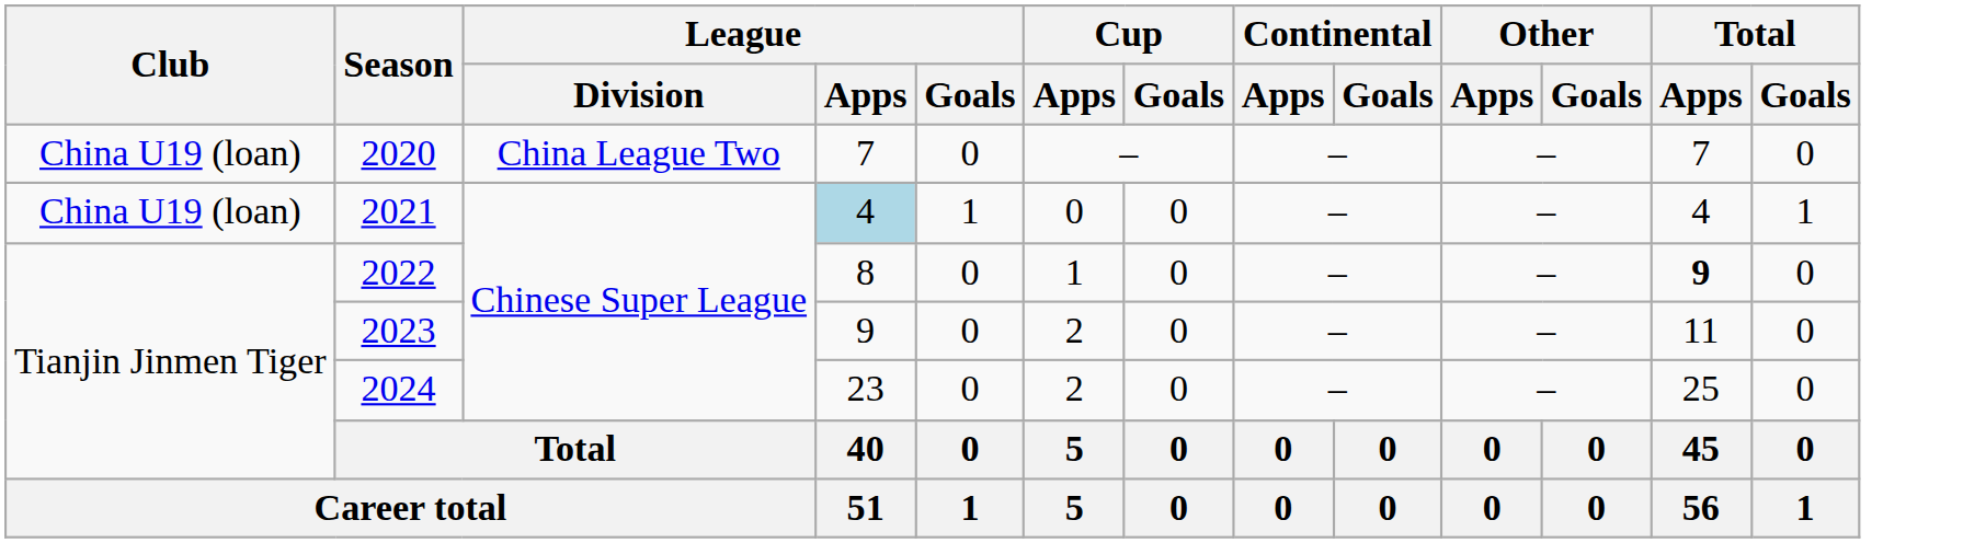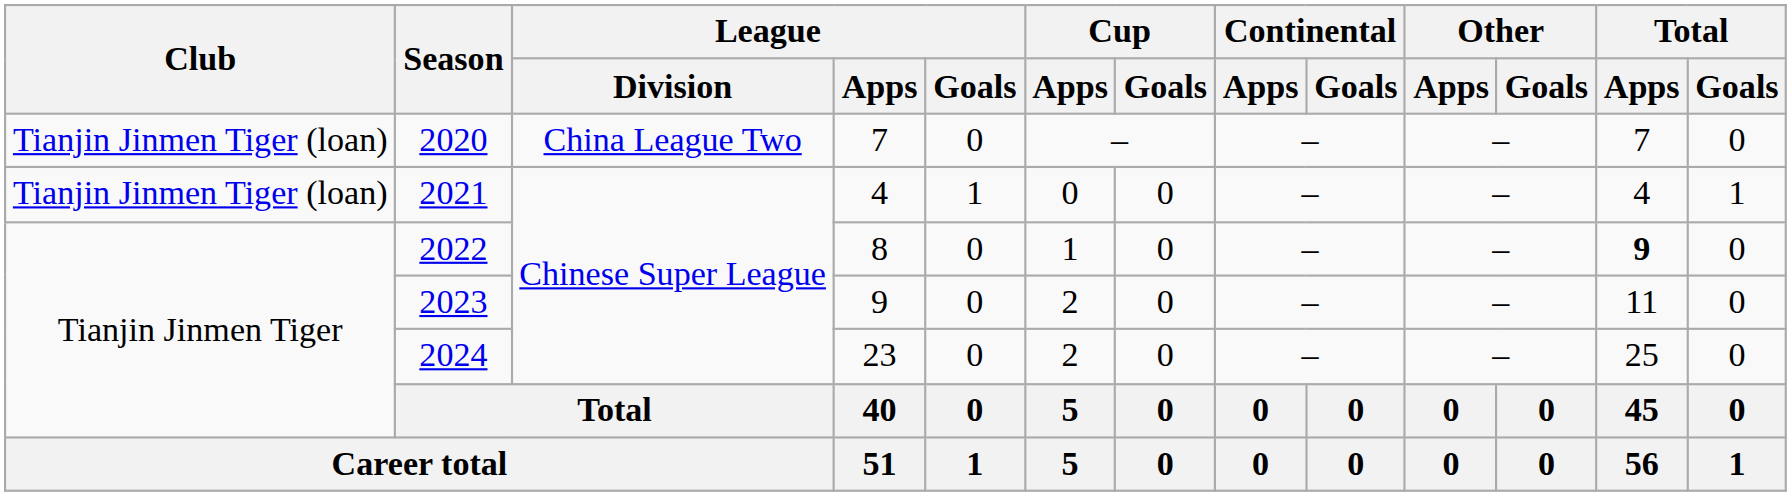 <table class="wikitable" style="text-align: center">
 <tr>
 <th rowspan="2">Club</th>
 <th rowspan="2">Season</th>
 <th colspan="3">League</th>
 <th colspan="2">Cup</th>
 <th colspan="2">Continental</th>
 <th colspan="2">Other</th>
 <th colspan="2">Total</th>
 </tr>
 <tr>
 <th>Division</th>
 <th>Apps</th>
 <th>Goals</th>
 <th>Apps</th>
 <th>Goals</th>
 <th>Apps</th>
 <th>Goals</th>
 <th>Apps</th>
 <th>Goals</th>
 <th>Apps</th>
 <th>Goals</th>
 </tr>
 <tr>
-<td><a href='#'>China U19</a> (loan)</td>
+<td><a href='#'>Tianjin Jinmen Tiger</a> (loan)</td>
 <td><a href='#'>2020</a></td>
 <td><a href='#'>China League Two</a></td>
 <td>7</td>
 <td>0</td>
 <td colspan="2">–</td>
 <td colspan="2">–</td>
 <td colspan="2">–</td>
 <td>7</td>
 <td>0</td>
 </tr>
 <tr>
-<td><a href='#'>China U19</a> (loan)</td>
+<td><a href='#'>Tianjin Jinmen Tiger</a> (loan)</td>
 <td><a href='#'>2021</a></td>
 <td rowspan="4"><a href='#'>Chinese Super League</a></td>
-<td style="background: lightblue;">4</td>
+<td>4</td>
 <td>1</td>
 <td>0</td>
 <td>0</td>
 <td colspan="2">–</td>
 <td colspan="2">–</td>
 <td>4</td>
 <td>1</td>
 </tr>
 <tr>
 <td rowspan="4">Tianjin Jinmen Tiger</td>
 <td><a href='#'>2022</a></td>
 <td>8</td>
 <td>0</td>
 <td>1</td>
 <td>0</td>
 <td colspan="2">–</td>
 <td colspan="2">–</td>
 <td><strong>9</strong></td>
 <td>0</td>
 </tr>
 <tr>
 <td><a href='#'>2023</a></td>
 <td>9</td>
 <td>0</td>
 <td>2</td>
 <td>0</td>
 <td colspan="2">–</td>
 <td colspan="2">–</td>
 <td>11</td>
 <td>0</td>
 </tr>
 <tr>
 <td><a href='#'>2024</a></td>
 <td>23</td>
 <td>0</td>
 <td>2</td>
 <td>0</td>
 <td colspan="2">–</td>
 <td colspan="2">–</td>
 <td>25</td>
 <td>0</td>
 </tr>
 <tr>
 <th colspan=2>Total</th>
 <th>40</th>
 <th>0</th>
 <th>5</th>
 <th>0</th>
 <th>0</th>
 <th>0</th>
 <th>0</th>
 <th>0</th>
 <th>45</th>
 <th>0</th>
 </tr>
 <tr>
 <th colspan=3>Career total</th>
 <th>51</th>
 <th>1</th>
 <th>5</th>
 <th>0</th>
 <th>0</th>
 <th>0</th>
 <th>0</th>
 <th>0</th>
 <th>56</th>
 <th>1</th>
 </tr>
 </table>
